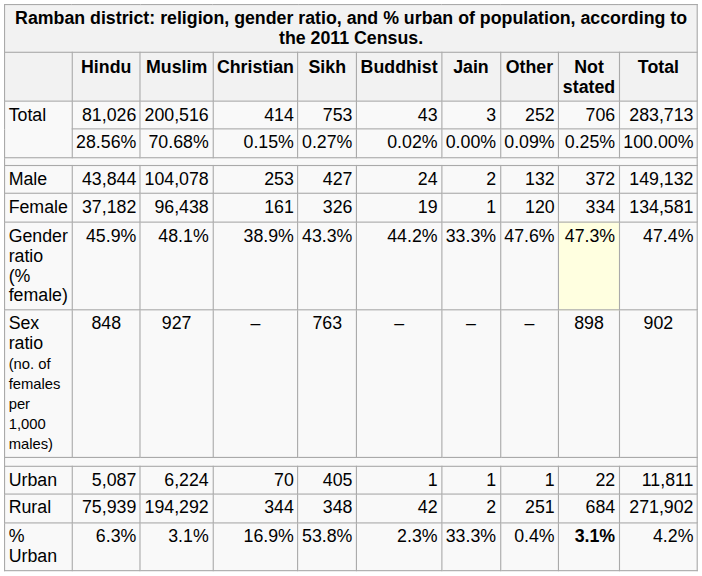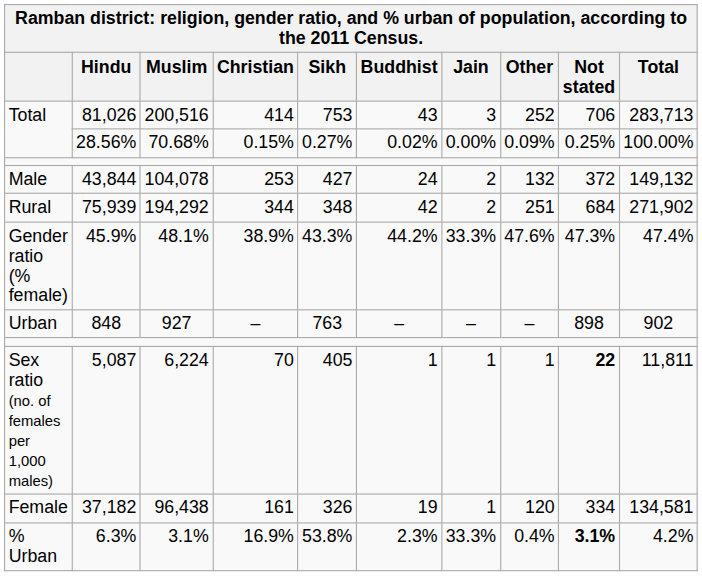 <table class="wikitable mw-collapsible mw-collapsed">
 <tr>
 <th colspan=10>Ramban district: religion, gender ratio, and % urban of population, according to the 2011 Census.</th>
 </tr>
 <tr style="vertical-align:top;">
 <th></th>
 <th>Hindu</th>
 <th>Muslim</th>
 <th>Christian</th>
 <th>Sikh</th>
 <th>Buddhist</th>
 <th>Jain</th>
 <th>Other</th>
 <th>Not stated</th>
 <th>Total</th>
 </tr>
 <tr style="vertical-align:top;text-align:right;">
 <td rowspan=2 style="text-align:left;">Total</td>
 <td>81,026</td>
 <td>200,516</td>
 <td>414</td>
 <td>753</td>
 <td>43</td>
 <td>3</td>
 <td>252</td>
 <td>706</td>
 <td>283,713</td>
 </tr>
 <tr style="vertical-align:top;text-align:right;">
 <td>28.56%</td>
 <td>70.68%</td>
 <td>0.15%</td>
 <td>0.27%</td>
 <td>0.02%</td>
 <td>0.00%</td>
 <td>0.09%</td>
 <td>0.25%</td>
 <td>100.00%</td>
 </tr>
 <tr>
 <td colspan=10></td>
 </tr>
 <tr style="vertical-align:top;text-align:right;">
 <td style="text-align:left;">Male</td>
 <td>43,844</td>
 <td>104,078</td>
 <td>253</td>
 <td>427</td>
 <td>24</td>
 <td>2</td>
 <td>132</td>
 <td>372</td>
 <td>149,132</td>
 </tr>
 <tr style="vertical-align:top;text-align:right;">
-<td style="text-align:left;">Female</td>
-<td>37,182</td>
-<td>96,438</td>
-<td>161</td>
-<td>326</td>
-<td>19</td>
-<td>1</td>
-<td>120</td>
-<td>334</td>
-<td>134,581</td>
+<td style="text-align:left;">Rural</td>
+<td>75,939</td>
+<td>194,292</td>
+<td>344</td>
+<td>348</td>
+<td>42</td>
+<td>2</td>
+<td>251</td>
+<td>684</td>
+<td>271,902</td>
 </tr>
 <tr style="vertical-align:top;text-align:right;">
 <td style="text-align:left;">Gender ratio (% female)</td>
 <td>45.9%</td>
 <td>48.1%</td>
 <td>38.9%</td>
 <td>43.3%</td>
 <td>44.2%</td>
 <td>33.3%</td>
 <td>47.6%</td>
-<td style="background: lightyellow;">47.3%</td>
+<td>47.3%</td>
 <td>47.4%</td>
 </tr>
 <tr style="vertical-align:top;text-align:center;">
-<td style="text-align:left;">Sex ratio <br><small>(no. of females per 1,000 males)</small></td>
+<td style="text-align:left;">Urban</td>
 <td>848</td>
 <td>927</td>
 <td>–</td>
 <td>763</td>
 <td>–</td>
 <td>–</td>
 <td>–</td>
 <td>898</td>
 <td>902</td>
 </tr>
 <tr>
 <td colspan=10></td>
 </tr>
 <tr style="vertical-align:top;text-align:right;">
-<td style="text-align:left;">Urban</td>
+<td style="text-align:left;">Sex ratio <br><small>(no. of females per 1,000 males)</small></td>
 <td>5,087</td>
 <td>6,224</td>
 <td>70</td>
 <td>405</td>
 <td>1</td>
 <td>1</td>
 <td>1</td>
-<td>22</td>
+<td><strong>22</strong></td>
 <td>11,811</td>
 </tr>
 <tr style="vertical-align:top;text-align:right;">
-<td style="text-align:left;">Rural</td>
-<td>75,939</td>
-<td>194,292</td>
-<td>344</td>
-<td>348</td>
-<td>42</td>
-<td>2</td>
-<td>251</td>
-<td>684</td>
-<td>271,902</td>
+<td style="text-align:left;">Female</td>
+<td>37,182</td>
+<td>96,438</td>
+<td>161</td>
+<td>326</td>
+<td>19</td>
+<td>1</td>
+<td>120</td>
+<td>334</td>
+<td>134,581</td>
 </tr>
 <tr style="vertical-align:top;text-align:right;">
 <td style="text-align:left;">% Urban</td>
 <td>6.3%</td>
 <td>3.1%</td>
 <td>16.9%</td>
 <td>53.8%</td>
 <td>2.3%</td>
 <td>33.3%</td>
 <td>0.4%</td>
 <td><strong>3.1%</strong></td>
 <td>4.2%</td>
 </tr>
 </table>
